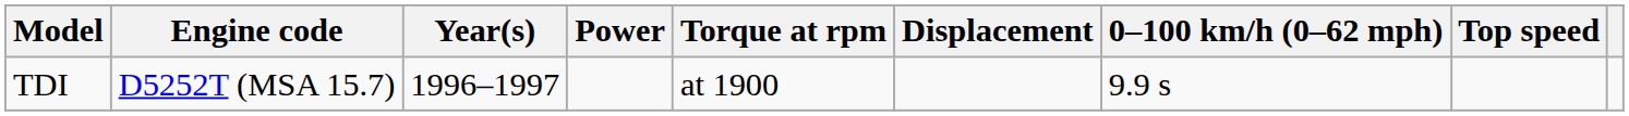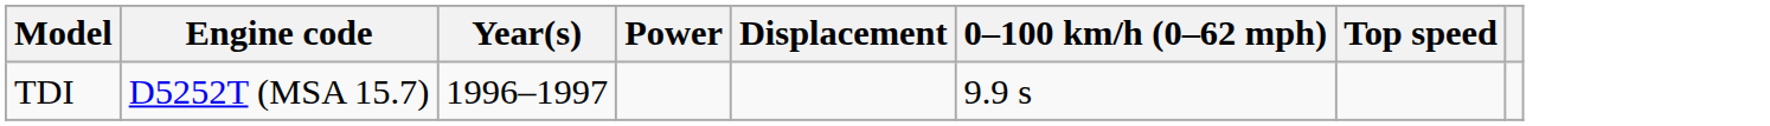 <table class=wikitable>
 <tr>
 <th>Model</th>
 <th>Engine code</th>
 <th>Year(s)</th>
 <th>Power</th>
-<th>Torque at rpm</th>
 <th>Displacement</th>
 <th>0–100 km/h (0–62 mph)</th>
 <th>Top speed</th>
 <th class="unsortable"></th>
 </tr>
 <tr>
 <td>TDI</td>
 <td><a href='#'>D5252T</a> (MSA 15.7)</td>
 <td>1996–1997</td>
 <td></td>
-<td> at 1900</td>
 <td></td>
 <td>9.9 s</td>
 <td></td>
 <td align="center"></td>
 </tr>
 </table>
